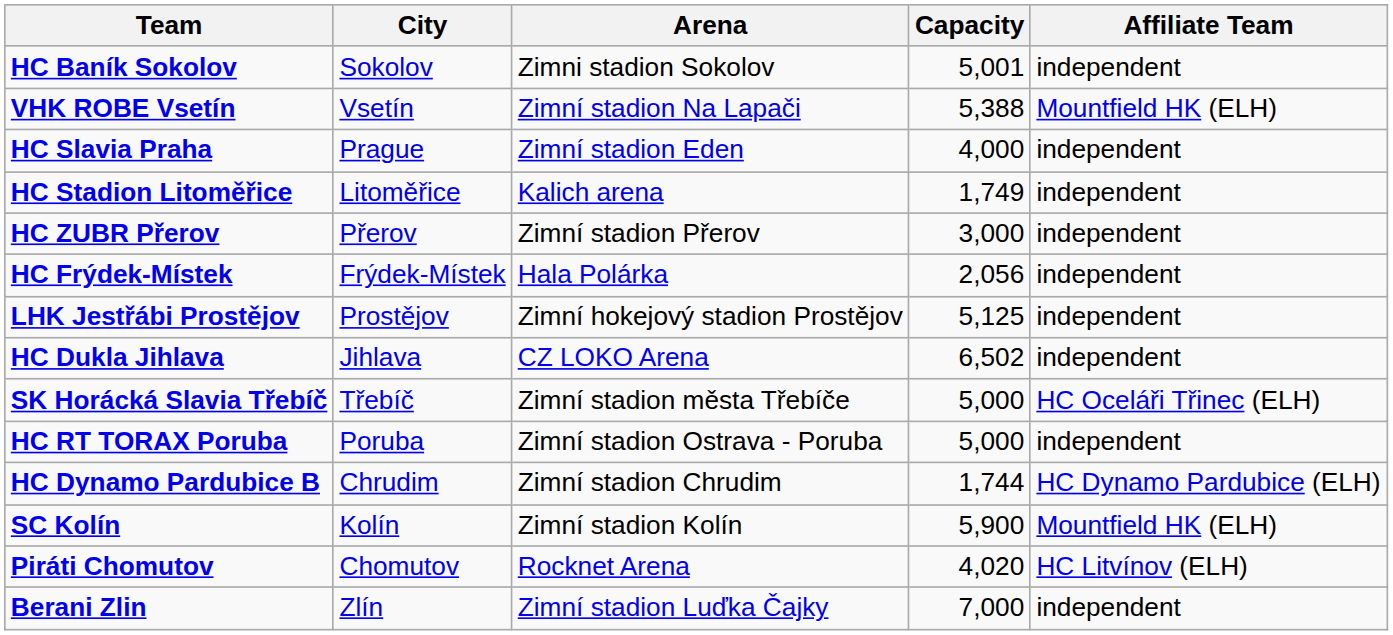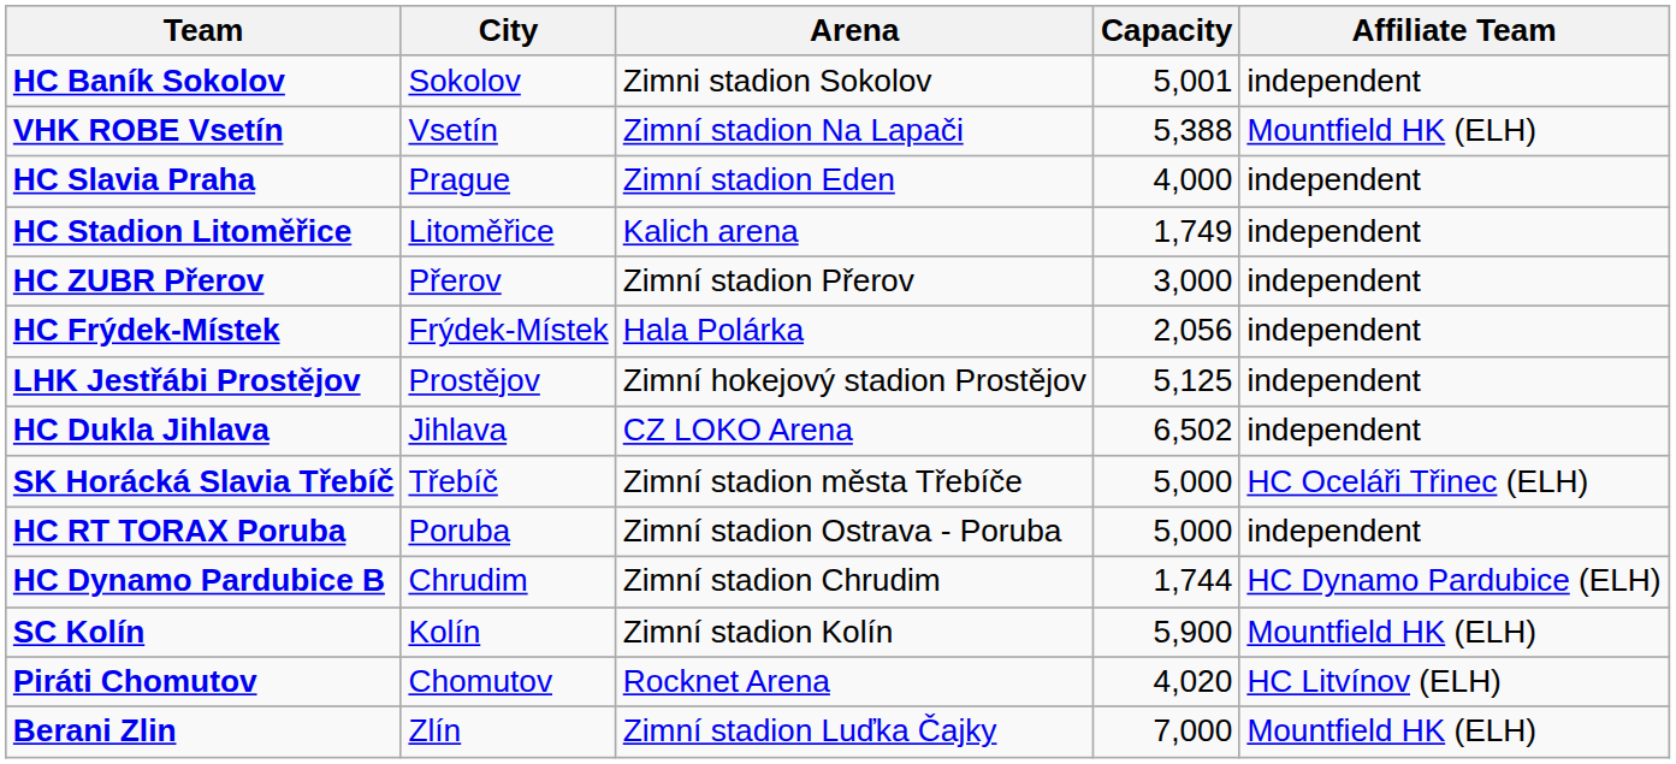 <table class="wikitable sortable">
 <tr>
 <th>Team</th>
 <th>City</th>
 <th>Arena</th>
 <th>Capacity</th>
 <th>Affiliate Team</th>
 </tr>
 <tr>
 <td><strong><a href='#'>HC Baník Sokolov</a></strong></td>
 <td><a href='#'>Sokolov</a></td>
 <td>Zimni stadion Sokolov</td>
 <td style="text-align:right;">5,001</td>
 <td>independent</td>
 </tr>
 <tr>
 <td><strong><a href='#'>VHK ROBE Vsetín</a></strong></td>
 <td><a href='#'>Vsetín</a></td>
 <td><a href='#'>Zimní stadion Na Lapači</a></td>
 <td style="text-align:right;">5,388</td>
 <td><a href='#'>Mountfield HK</a> (ELH)</td>
 </tr>
 <tr>
 <td><strong><a href='#'>HC Slavia Praha</a></strong></td>
 <td><a href='#'>Prague</a></td>
 <td><a href='#'>Zimní stadion Eden</a></td>
 <td style="text-align:right;">4,000</td>
 <td>independent</td>
 </tr>
 <tr>
 <td><strong><a href='#'>HC Stadion Litoměřice</a></strong></td>
 <td><a href='#'>Litoměřice</a></td>
 <td><a href='#'>Kalich arena</a></td>
 <td style="text-align:right;">1,749</td>
 <td>independent</td>
 </tr>
 <tr>
 <td><strong><a href='#'>HC ZUBR Přerov</a></strong></td>
 <td><a href='#'>Přerov</a></td>
 <td>Zimní stadion Přerov</td>
 <td style="text-align:right;">3,000</td>
 <td>independent</td>
 </tr>
 <tr>
 <td><strong><a href='#'>HC Frýdek-Místek</a></strong></td>
 <td><a href='#'>Frýdek-Místek</a></td>
 <td><a href='#'>Hala Polárka</a></td>
 <td style="text-align:right;">2,056</td>
 <td>independent</td>
 </tr>
 <tr>
 <td><strong><a href='#'>LHK Jestřábi Prostějov</a></strong></td>
 <td><a href='#'>Prostějov</a></td>
 <td>Zimní hokejový stadion Prostějov</td>
 <td style="text-align:right;">5,125</td>
 <td>independent</td>
 </tr>
 <tr>
 <td><strong><a href='#'>HC Dukla Jihlava</a></strong></td>
 <td><a href='#'>Jihlava</a></td>
 <td><a href='#'>CZ LOKO Arena</a></td>
 <td style="text-align:right;">6,502</td>
 <td>independent</td>
 </tr>
 <tr>
 <td><strong><a href='#'>SK Horácká Slavia Třebíč</a></strong></td>
 <td><a href='#'>Třebíč</a></td>
 <td>Zimní stadion města Třebíče</td>
 <td style="text-align:right;">5,000</td>
 <td><a href='#'>HC Oceláři Třinec</a> (ELH)</td>
 </tr>
 <tr>
 <td><strong><a href='#'>HC RT TORAX Poruba</a></strong></td>
 <td><a href='#'>Poruba</a></td>
 <td>Zimní stadion Ostrava - Poruba</td>
 <td style="text-align:right;">5,000</td>
 <td>independent</td>
 </tr>
 <tr>
 <td><strong><a href='#'>HC Dynamo Pardubice B</a></strong></td>
 <td><a href='#'>Chrudim</a></td>
 <td>Zimní stadion Chrudim</td>
 <td style="text-align:right;">1,744</td>
 <td><a href='#'>HC Dynamo Pardubice</a> (ELH)</td>
 </tr>
 <tr>
 <td><strong><a href='#'>SC Kolín</a></strong></td>
 <td><a href='#'>Kolín</a></td>
 <td>Zimní stadion Kolín</td>
 <td style="text-align:right;">5,900</td>
 <td><a href='#'>Mountfield HK</a> (ELH)</td>
 </tr>
 <tr>
 <td><strong><a href='#'>Piráti Chomutov</a></strong></td>
 <td><a href='#'>Chomutov</a></td>
 <td><a href='#'>Rocknet Arena</a></td>
 <td style="text-align:right;">4,020</td>
 <td><a href='#'>HC Litvínov</a> (ELH)</td>
 </tr>
 <tr>
 <td><strong><a href='#'>Berani Zlin</a></strong></td>
 <td><a href='#'>Zlín</a></td>
 <td><a href='#'>Zimní stadion Luďka Čajky</a></td>
 <td style="text-align:right;">7,000</td>
-<td>independent</td>
+<td><a href='#'>Mountfield HK</a> (ELH)</td>
 </tr>
 </table>
